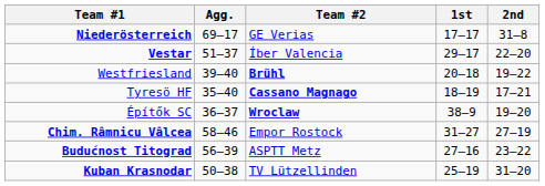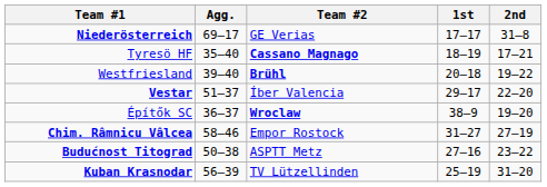 <table class=wikitable style="text-align:center">
 <tr>
 <th width=200>Team #1</th>
 <th width=50>Agg.</th>
 <th width=200>Team #2</th>
 <th width=50>1st</th>
 <th width=50>2nd</th>
 </tr>
 <tr>
 <td align=right><strong><a href='#'>Niederösterreich</a></strong> </td>
 <td>69–17</td>
 <td align=left> <a href='#'>GE Verias</a></td>
 <td align=center>17–17</td>
 <td align=center>31–8</td>
 </tr>
 <tr>
-<td align=right><strong><a href='#'>Vestar</a></strong> </td>
-<td>51–37</td>
-<td align=left> <a href='#'>Íber Valencia</a></td>
-<td align=center>29–17</td>
-<td align=center>22–20</td>
+<td align=right><a href='#'>Tyresö HF</a> </td>
+<td>35–40</td>
+<td align=left> <strong><a href='#'>Cassano Magnago</a></strong></td>
+<td align=center>18–19</td>
+<td align=center>17–21</td>
 </tr>
 <tr>
 <td align=right><a href='#'>Westfriesland</a> </td>
 <td>39–40</td>
 <td align=left> <strong><a href='#'>Brühl</a></strong></td>
 <td align=center>20–18</td>
 <td align=center>19–22</td>
 </tr>
 <tr>
-<td align=right><a href='#'>Tyresö HF</a> </td>
-<td>35–40</td>
-<td align=left> <strong><a href='#'>Cassano Magnago</a></strong></td>
-<td align=center>18–19</td>
-<td align=center>17–21</td>
+<td align=right><strong><a href='#'>Vestar</a></strong> </td>
+<td>51–37</td>
+<td align=left> <a href='#'>Íber Valencia</a></td>
+<td align=center>29–17</td>
+<td align=center>22–20</td>
 </tr>
 <tr>
 <td align=right><a href='#'>Építők SC</a> </td>
 <td>36–37</td>
 <td align=left> <strong><a href='#'>Wroclaw</a></strong></td>
 <td align=center>38–9</td>
 <td align=center>19–20</td>
 </tr>
 <tr>
 <td align=right><strong><a href='#'>Chim. Râmnicu Vâlcea</a></strong> </td>
 <td>58–46</td>
 <td align=left> <a href='#'>Empor Rostock</a></td>
 <td align=center>31–27</td>
 <td align=center>27–19</td>
 </tr>
 <tr>
 <td align=right><strong><a href='#'>Budućnost Titograd</a></strong> </td>
-<td>56–39</td>
+<td>50–38</td>
 <td align=left> <a href='#'>ASPTT Metz</a></td>
 <td align=center>27–16</td>
 <td align=center>23–22</td>
 </tr>
 <tr>
 <td align=right><strong><a href='#'>Kuban Krasnodar</a></strong> </td>
-<td>50–38</td>
+<td>56–39</td>
 <td align=left> <a href='#'>TV Lützellinden</a></td>
 <td align=center>25–19</td>
 <td align=center>31–20</td>
 </tr>
 </table>
